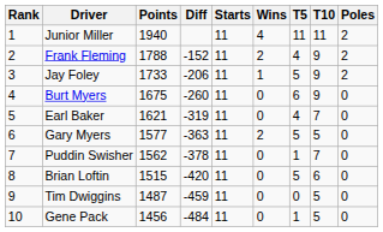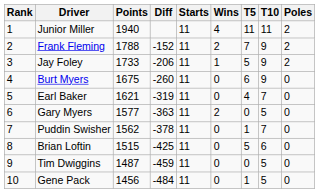 <table class="wikitable">
 <tr>
 <th>Rank</th>
 <th>Driver</th>
 <th>Points</th>
 <th>Diff</th>
 <th>Starts</th>
 <th>Wins</th>
 <th>T5</th>
 <th>T10</th>
 <th>Poles</th>
 </tr>
 <tr>
 <td>1</td>
 <td>Junior Miller</td>
 <td>1940</td>
 <td></td>
 <td>11</td>
 <td>4</td>
 <td>11</td>
 <td>11</td>
 <td>2</td>
 </tr>
 <tr>
 <td>2</td>
 <td><a href='#'>Frank Fleming</a></td>
 <td>1788</td>
 <td>-152</td>
 <td>11</td>
 <td>2</td>
-<td>4</td>
+<td>7</td>
 <td>9</td>
 <td>2</td>
 </tr>
 <tr>
 <td>3</td>
 <td>Jay Foley</td>
 <td>1733</td>
 <td>-206</td>
 <td>11</td>
 <td>1</td>
 <td>5</td>
 <td>9</td>
 <td>2</td>
 </tr>
 <tr>
 <td>4</td>
 <td><a href='#'>Burt Myers</a></td>
 <td>1675</td>
 <td>-260</td>
 <td>11</td>
 <td>0</td>
 <td>6</td>
 <td>9</td>
 <td>0</td>
 </tr>
 <tr>
 <td>5</td>
 <td>Earl Baker</td>
 <td>1621</td>
 <td>-319</td>
 <td>11</td>
 <td>0</td>
 <td>4</td>
 <td>7</td>
 <td>0</td>
 </tr>
 <tr>
 <td>6</td>
 <td>Gary Myers</td>
 <td>1577</td>
 <td>-363</td>
 <td>11</td>
 <td>2</td>
-<td>5</td>
+<td>0</td>
 <td>5</td>
 <td>0</td>
 </tr>
 <tr>
 <td>7</td>
 <td>Puddin Swisher</td>
 <td>1562</td>
 <td>-378</td>
 <td>11</td>
 <td>0</td>
 <td>1</td>
 <td>7</td>
 <td>0</td>
 </tr>
 <tr>
 <td>8</td>
 <td>Brian Loftin</td>
 <td>1515</td>
-<td>-420</td>
+<td>-425</td>
 <td>11</td>
 <td>0</td>
 <td>5</td>
 <td>6</td>
 <td>0</td>
 </tr>
 <tr>
 <td>9</td>
 <td>Tim Dwiggins</td>
 <td>1487</td>
 <td>-459</td>
 <td>11</td>
 <td>0</td>
 <td>0</td>
 <td>5</td>
 <td>0</td>
 </tr>
 <tr>
 <td>10</td>
 <td>Gene Pack</td>
 <td>1456</td>
 <td>-484</td>
 <td>11</td>
 <td>0</td>
 <td>1</td>
 <td>5</td>
 <td>0</td>
 </tr>
 </table>
